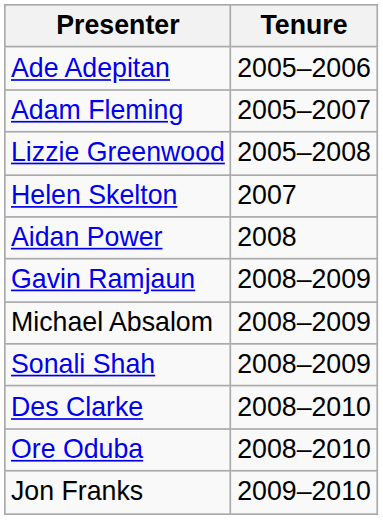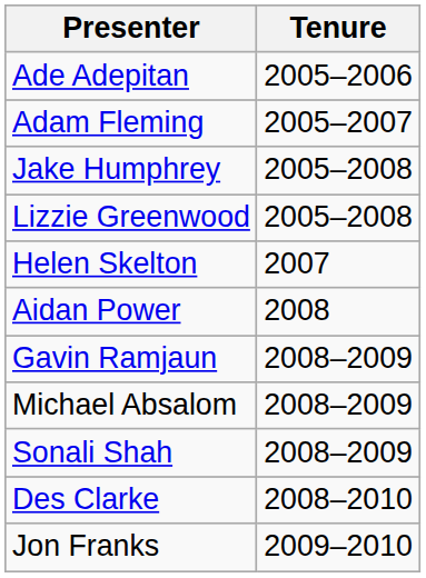 <table class="wikitable">
 <tr>
 <th>Presenter</th>
 <th>Tenure</th>
 </tr>
 <tr>
 <td><a href='#'>Ade Adepitan</a></td>
 <td>2005–2006</td>
 </tr>
 <tr>
 <td><a href='#'>Adam Fleming</a></td>
 <td>2005–2007</td>
+</tr>
+<tr>
+<td><a href='#'>Jake Humphrey</a></td>
+<td>2005–2008</td>
 </tr>
 <tr>
 <td><a href='#'>Lizzie Greenwood</a></td>
 <td>2005–2008</td>
 </tr>
 <tr>
 <td><a href='#'>Helen Skelton</a></td>
 <td>2007</td>
 </tr>
 <tr>
 <td><a href='#'>Aidan Power</a></td>
 <td>2008</td>
 </tr>
 <tr>
 <td><a href='#'>Gavin Ramjaun</a></td>
 <td>2008–2009</td>
 </tr>
 <tr>
 <td>Michael Absalom</td>
 <td>2008–2009</td>
 </tr>
 <tr>
 <td><a href='#'>Sonali Shah</a></td>
 <td>2008–2009</td>
 </tr>
 <tr>
 <td><a href='#'>Des Clarke</a></td>
 <td>2008–2010</td>
 </tr>
 <tr>
-<td><a href='#'>Ore Oduba</a></td>
-<td>2008–2010</td>
-</tr>
-<tr>
 <td>Jon Franks</td>
 <td>2009–2010</td>
 </tr>
 </table>
